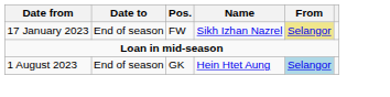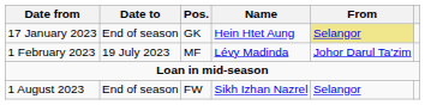 <table class="wikitable">
 <tr>
 <th>Date from</th>
 <th>Date to</th>
 <th>Pos.</th>
 <th>Name</th>
 <th>From</th>
 <th></th>
 </tr>
 <tr>
 <td>17 January 2023</td>
 <td>End of season</td>
-<td>FW</td>
-<td> <a href='#'>Sikh Izhan Nazrel</a></td>
+<td>GK</td>
+<td> <a href='#'>Hein Htet Aung</a></td>
 <td style="background: khaki;"> <a href='#'>Selangor</a></td>
+<td></td>
+</tr>
+<tr>
+<td>1 February 2023</td>
+<td>19 July 2023</td>
+<td>MF</td>
+<td> <a href='#'>Lévy Madinda</a></td>
+<td> <a href='#'>Johor Darul Ta'zim</a></td>
 <td></td>
 </tr>
 <tr>
 <td colspan="6" ; align="center"><strong>Loan in mid-season</strong></td>
 </tr>
 <tr>
 <td>1 August 2023</td>
 <td>End of season</td>
-<td>GK</td>
-<td> <a href='#'>Hein Htet Aung</a></td>
-<td style="background: lightblue;"> <a href='#'>Selangor</a></td>
+<td>FW</td>
+<td> <a href='#'>Sikh Izhan Nazrel</a></td>
+<td> <a href='#'>Selangor</a></td>
 <td></td>
 </tr>
 </table>
